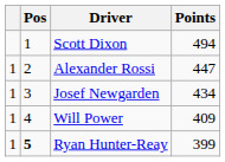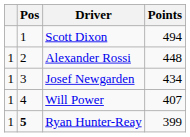 <table class="wikitable" style="font-size: 95%;">
 <tr>
 <th></th>
 <th>Pos</th>
 <th>Driver</th>
 <th>Points</th>
 </tr>
 <tr>
 <td align="left"></td>
 <td>1</td>
 <td> <a href='#'>Scott Dixon</a></td>
 <td align="right">494</td>
 </tr>
 <tr>
 <td align="left"> 1</td>
 <td>2</td>
 <td> <a href='#'>Alexander Rossi</a></td>
-<td align="right">447</td>
+<td align="right">448</td>
 </tr>
 <tr>
 <td align="left"> 1</td>
 <td>3</td>
 <td> <a href='#'>Josef Newgarden</a></td>
 <td align="right">434</td>
 </tr>
 <tr>
 <td align="left"> 1</td>
 <td>4</td>
 <td> <a href='#'>Will Power</a></td>
-<td align="right">409</td>
+<td align="right">407</td>
 </tr>
 <tr>
 <td align="left"> 1</td>
 <td><strong>5</strong></td>
 <td> <a href='#'>Ryan Hunter-Reay</a></td>
 <td align="right">399</td>
 </tr>
 </table>
